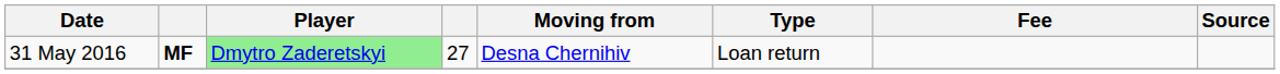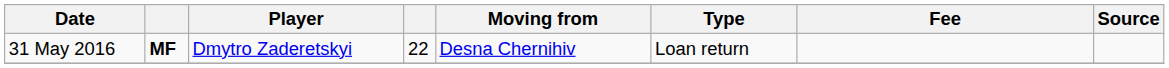 <table class="wikitable sortable">
 <tr>
 <th style="width:115px;">Date</th>
 <th style="width:30px;"></th>
 <th style="width:180px;">Player</th>
 <th style="width:20px;"></th>
 <th style="width:180px;">Moving from</th>
 <th style="width:120px;" class="unsortable">Type</th>
 <th style="width:250px;" class="unsortable">Fee</th>
 <th style="width:20px;">Source</th>
 </tr>
 <tr>
 <td>31 May 2016</td>
 <td><strong>MF</strong></td>
-<td style="background: lightgreen;"> <a href='#'>Dmytro Zaderetskyi</a></td>
-<td>27</td>
+<td> <a href='#'>Dmytro Zaderetskyi</a></td>
+<td>22</td>
 <td> <a href='#'>Desna Chernihiv</a></td>
 <td>Loan return</td>
 <td></td>
 <td></td>
 </tr>
 <tr>
 </tr>
 </table>
